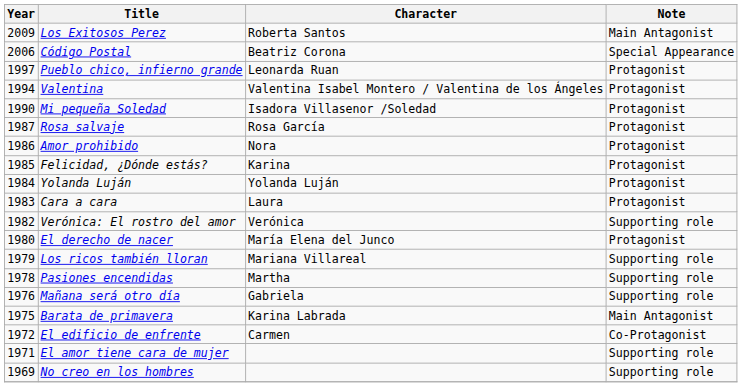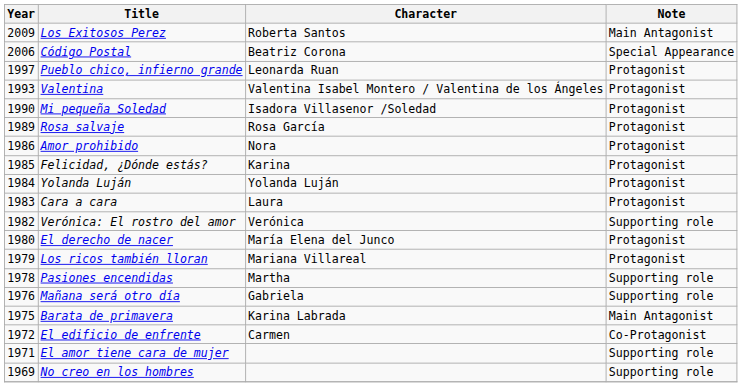 <table class="wikitable">
 <tr>
 <th>Year</th>
 <th>Title</th>
 <th>Character</th>
 <th>Note</th>
 </tr>
 <tr>
 <td>2009</td>
 <td><em><a href='#'>Los Exitosos Perez</a></em></td>
 <td>Roberta Santos</td>
 <td>Main Antagonist</td>
 </tr>
 <tr>
 <td>2006</td>
 <td><em><a href='#'>Código Postal</a></em></td>
 <td>Beatriz Corona</td>
 <td>Special Appearance</td>
 </tr>
 <tr>
 <td>1997</td>
 <td><em><a href='#'>Pueblo chico, infierno grande</a></em></td>
 <td>Leonarda Ruan</td>
 <td>Protagonist</td>
 </tr>
 <tr>
-<td>1994</td>
+<td>1993</td>
 <td><em><a href='#'>Valentina</a></em></td>
 <td>Valentina Isabel Montero / Valentina de los Ángeles</td>
 <td>Protagonist</td>
 </tr>
 <tr>
 <td>1990</td>
 <td><em><a href='#'>Mi pequeña Soledad</a></em></td>
 <td>Isadora Villasenor /Soledad</td>
 <td>Protagonist</td>
 </tr>
 <tr>
-<td>1987</td>
+<td>1989</td>
 <td><em><a href='#'>Rosa salvaje</a></em></td>
 <td>Rosa García</td>
 <td>Protagonist</td>
 </tr>
 <tr>
 <td>1986</td>
 <td><em><a href='#'>Amor prohibido</a></em></td>
 <td>Nora</td>
 <td>Protagonist</td>
 </tr>
 <tr>
 <td>1985</td>
 <td><em>Felicidad, ¿Dónde estás?</em></td>
 <td>Karina</td>
 <td>Protagonist</td>
 </tr>
 <tr>
 <td>1984</td>
 <td><em>Yolanda Luján</em></td>
 <td>Yolanda Luján</td>
 <td>Protagonist</td>
 </tr>
 <tr>
 <td>1983</td>
 <td><em>Cara a cara</em></td>
 <td>Laura</td>
 <td>Protagonist</td>
 </tr>
 <tr>
 <td>1982</td>
 <td><em>Verónica: El rostro del amor</em></td>
 <td>Verónica</td>
 <td>Supporting role</td>
 </tr>
 <tr>
 <td>1980</td>
 <td><em><a href='#'>El derecho de nacer</a></em></td>
 <td>María Elena del Junco</td>
 <td>Protagonist</td>
 </tr>
 <tr>
 <td>1979</td>
 <td><em><a href='#'>Los ricos también lloran</a></em></td>
 <td>Mariana Villareal</td>
-<td>Supporting role</td>
+<td>Protagonist</td>
 </tr>
 <tr>
 <td>1978</td>
 <td><em><a href='#'>Pasiones encendidas</a></em></td>
 <td>Martha</td>
 <td>Supporting role</td>
 </tr>
 <tr>
 <td>1976</td>
 <td><em><a href='#'>Mañana será otro día</a></em></td>
 <td>Gabriela</td>
 <td>Supporting role</td>
 </tr>
 <tr>
 <td>1975</td>
 <td><em><a href='#'>Barata de primavera</a></em></td>
 <td>Karina Labrada</td>
 <td>Main Antagonist</td>
 </tr>
 <tr>
 <td>1972</td>
 <td><em><a href='#'>El edificio de enfrente</a></em></td>
 <td>Carmen</td>
 <td>Co-Protagonist</td>
 </tr>
 <tr>
 <td>1971</td>
 <td><em><a href='#'>El amor tiene cara de mujer</a></em></td>
 <td></td>
 <td>Supporting role</td>
 </tr>
 <tr>
 <td>1969</td>
 <td><em><a href='#'>No creo en los hombres</a></em></td>
 <td></td>
 <td>Supporting role</td>
 </tr>
 <tr>
 </tr>
 </table>
